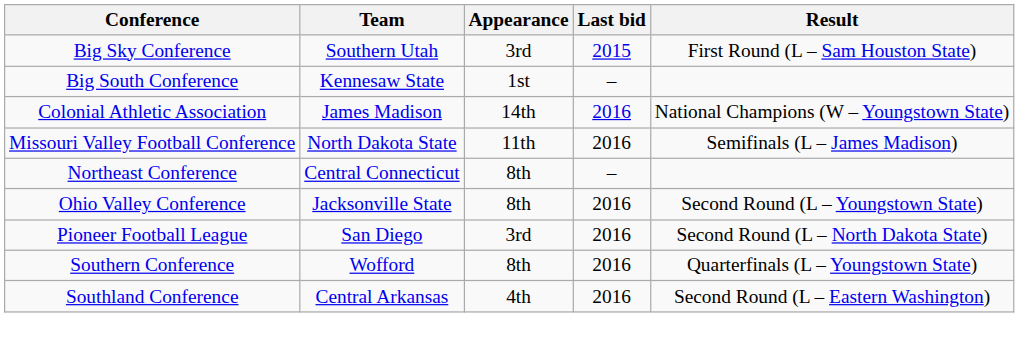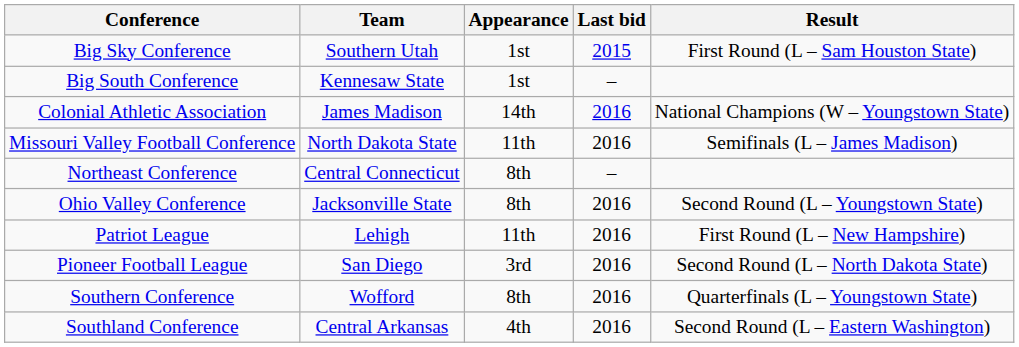 <table class="wikitable sortable" style="text-align: center;">
 <tr>
 <th>Conference</th>
 <th>Team</th>
 <th data-sort-type="number">Appearance</th>
 <th>Last bid</th>
 <th>Result</th>
 </tr>
 <tr>
 <td><a href='#'>Big Sky Conference</a></td>
 <td><a href='#'>Southern Utah</a></td>
-<td>3rd</td>
+<td>1st</td>
 <td><a href='#'>2015</a></td>
 <td>First Round (L – <a href='#'>Sam Houston State</a>)</td>
 </tr>
 <tr>
 <td><a href='#'>Big South Conference</a></td>
 <td><a href='#'>Kennesaw State</a></td>
 <td>1st</td>
 <td>–</td>
 <td> </td>
 </tr>
 <tr>
 <td><a href='#'>Colonial Athletic Association</a></td>
 <td><a href='#'>James Madison</a></td>
 <td>14th</td>
 <td><a href='#'>2016</a></td>
 <td>National Champions (W – <a href='#'>Youngstown State</a>)</td>
 </tr>
 <tr>
 <td><a href='#'>Missouri Valley Football Conference</a></td>
 <td><a href='#'>North Dakota State</a></td>
 <td>11th</td>
 <td>2016</td>
 <td>Semifinals (L – <a href='#'>James Madison</a>)</td>
 </tr>
 <tr>
 <td><a href='#'>Northeast Conference</a></td>
 <td><a href='#'>Central Connecticut</a></td>
 <td>8th</td>
 <td>–</td>
 <td> </td>
 </tr>
 <tr>
 <td><a href='#'>Ohio Valley Conference</a></td>
 <td><a href='#'>Jacksonville State</a></td>
 <td>8th</td>
 <td>2016</td>
 <td>Second Round (L – <a href='#'>Youngstown State</a>)</td>
 </tr>
 <tr>
+<td><a href='#'>Patriot League</a></td>
+<td><a href='#'>Lehigh</a></td>
+<td>11th</td>
+<td>2016</td>
+<td>First Round (L – <a href='#'>New Hampshire</a>)</td>
+</tr>
+<tr>
 <td><a href='#'>Pioneer Football League</a></td>
 <td><a href='#'>San Diego</a></td>
 <td>3rd</td>
 <td>2016</td>
 <td>Second Round (L – <a href='#'>North Dakota State</a>)</td>
 </tr>
 <tr>
 <td><a href='#'>Southern Conference</a></td>
 <td><a href='#'>Wofford</a></td>
 <td>8th</td>
 <td>2016</td>
 <td>Quarterfinals (L – <a href='#'>Youngstown State</a>)</td>
 </tr>
 <tr>
 <td><a href='#'>Southland Conference</a></td>
 <td><a href='#'>Central Arkansas</a></td>
 <td>4th</td>
 <td>2016</td>
 <td>Second Round (L – <a href='#'>Eastern Washington</a>)</td>
 </tr>
 </table>
